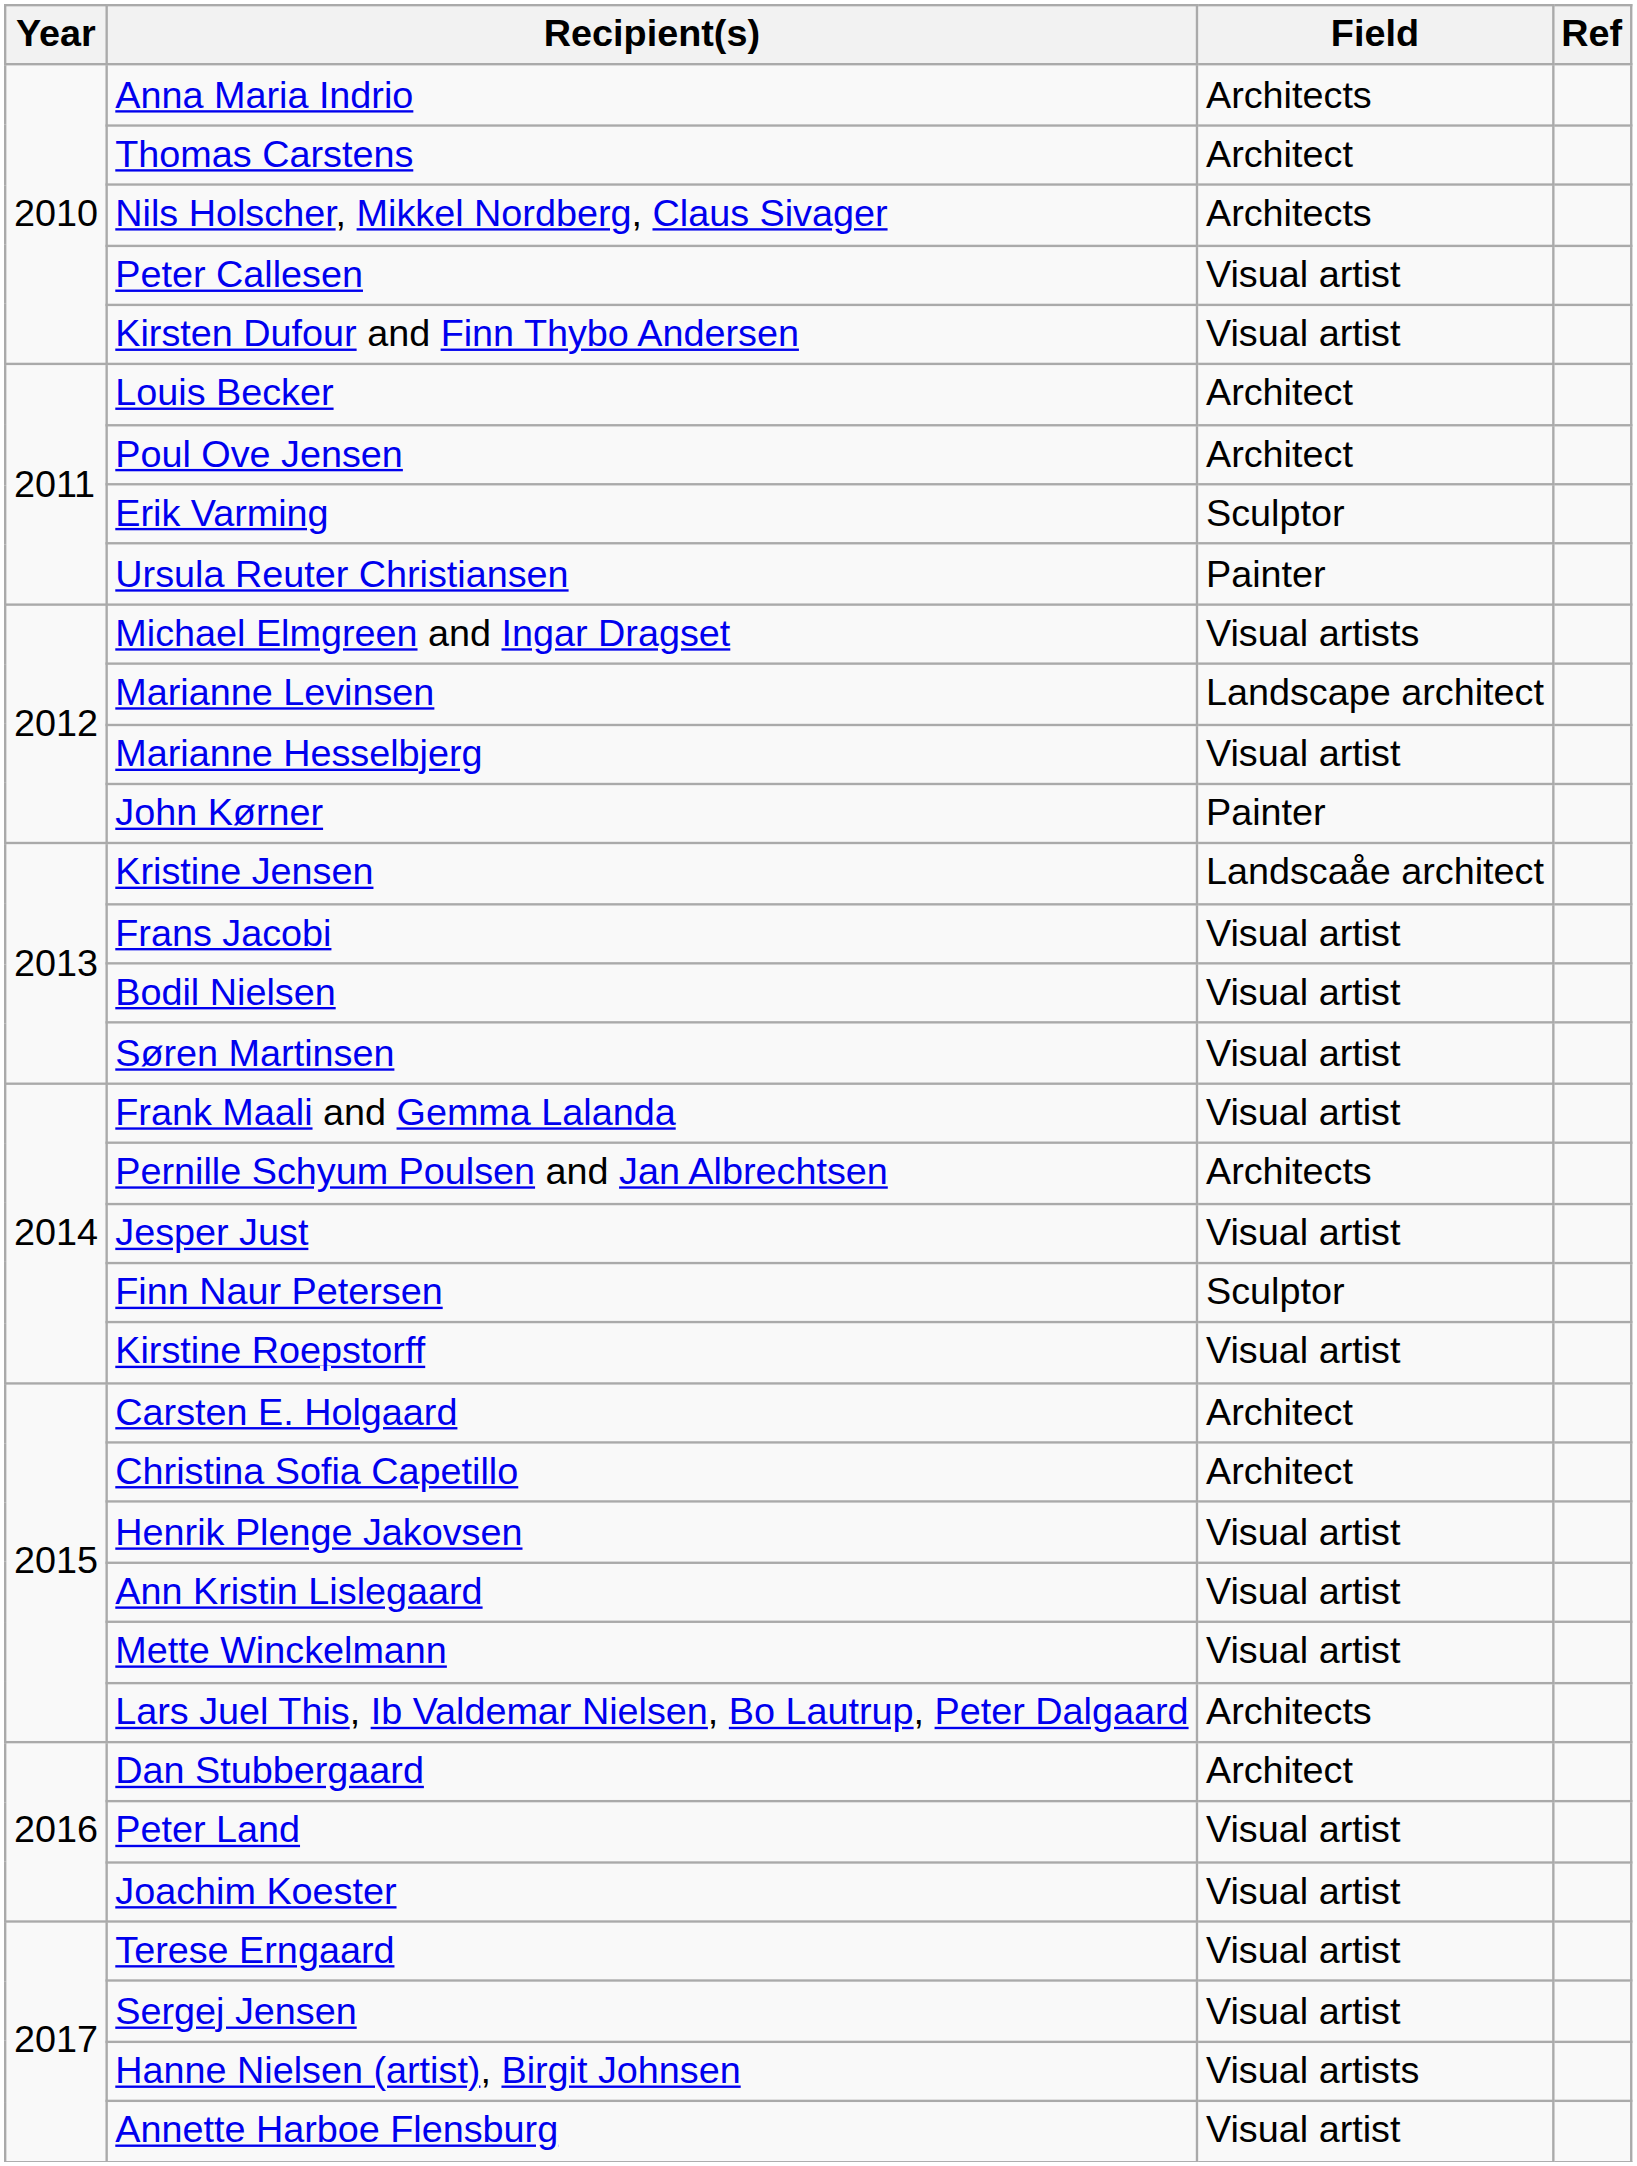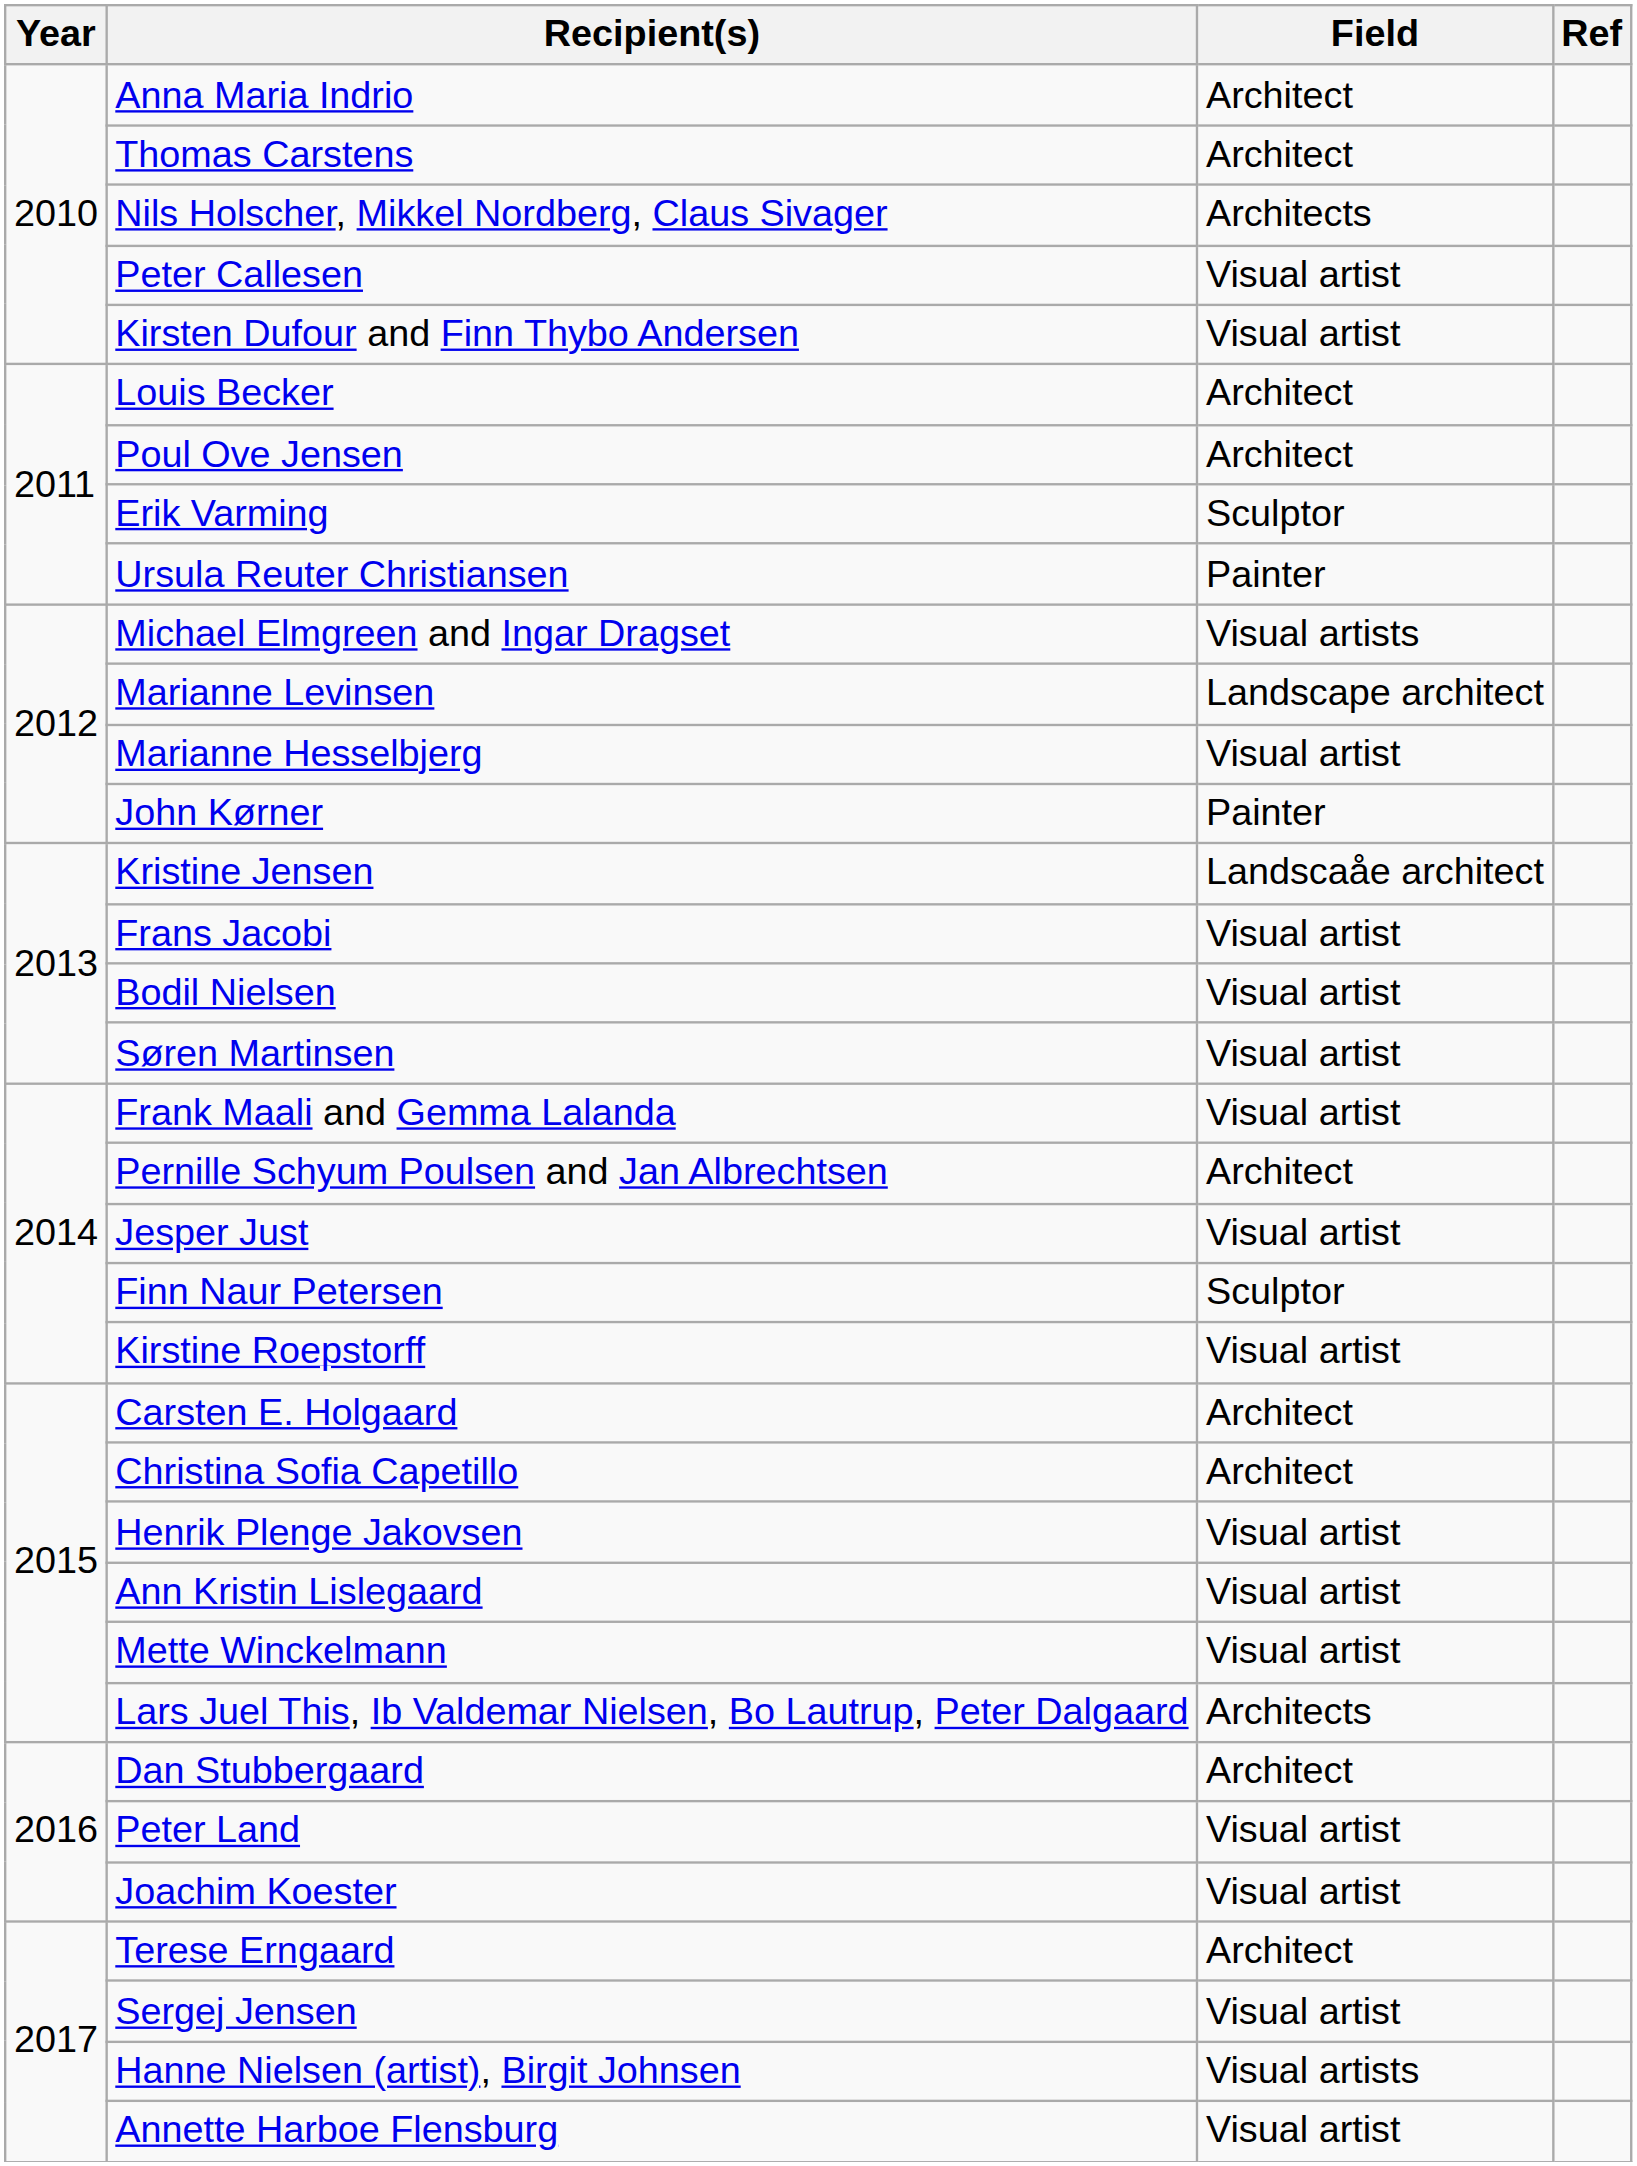 <table class="wikitable sortable">
 <tr>
 <th>Year</th>
 <th>Recipient(s)</th>
 <th>Field</th>
 <th>Ref</th>
 </tr>
 <tr>
 <td rowspan="5">2010</td>
 <td><a href='#'>Anna Maria Indrio</a></td>
-<td>Architects</td>
+<td>Architect</td>
 <td></td>
 </tr>
 <tr>
 <td><a href='#'>Thomas Carstens</a></td>
 <td>Architect</td>
 <td></td>
 </tr>
 <tr>
 <td><a href='#'>Nils Holscher</a>, <a href='#'>Mikkel Nordberg</a>, <a href='#'>Claus Sivager</a></td>
 <td>Architects</td>
 <td></td>
 </tr>
 <tr>
 <td><a href='#'>Peter Callesen</a></td>
 <td>Visual artist</td>
 <td></td>
 </tr>
 <tr>
 <td><a href='#'>Kirsten Dufour</a> and <a href='#'>Finn Thybo Andersen</a></td>
 <td>Visual artist</td>
 <td></td>
 </tr>
 <tr>
 <td rowspan="4">2011</td>
 <td><a href='#'>Louis Becker</a></td>
 <td>Architect</td>
 <td></td>
 </tr>
 <tr>
 <td><a href='#'>Poul Ove Jensen</a></td>
 <td>Architect</td>
 <td></td>
 </tr>
 <tr>
 <td><a href='#'>Erik Varming</a></td>
 <td>Sculptor</td>
 <td></td>
 </tr>
 <tr>
 <td><a href='#'>Ursula Reuter Christiansen</a></td>
 <td>Painter</td>
 <td></td>
 </tr>
 <tr>
 <td rowspan="4">2012</td>
 <td><a href='#'>Michael Elmgreen</a> and <a href='#'>Ingar Dragset</a></td>
 <td>Visual artists</td>
 <td></td>
 </tr>
 <tr>
 <td><a href='#'>Marianne Levinsen</a></td>
 <td>Landscape architect</td>
 <td></td>
 </tr>
 <tr>
 <td><a href='#'>Marianne Hesselbjerg</a></td>
 <td>Visual artist</td>
 <td></td>
 </tr>
 <tr>
 <td><a href='#'>John Kørner</a></td>
 <td>Painter</td>
 <td></td>
 </tr>
 <tr>
 <td rowspan="4">2013</td>
 <td><a href='#'>Kristine Jensen</a></td>
 <td>Landscaåe architect</td>
 <td></td>
 </tr>
 <tr>
 <td><a href='#'>Frans Jacobi</a></td>
 <td>Visual artist</td>
 <td></td>
 </tr>
 <tr>
 <td><a href='#'>Bodil Nielsen</a></td>
 <td>Visual artist</td>
 <td></td>
 </tr>
 <tr>
 <td><a href='#'>Søren Martinsen</a></td>
 <td>Visual artist</td>
 <td></td>
 </tr>
 <tr>
 <td rowspan="5">2014</td>
 <td><a href='#'>Frank Maali</a> and <a href='#'>Gemma Lalanda</a></td>
 <td>Visual artist</td>
 <td></td>
 </tr>
 <tr>
 <td><a href='#'>Pernille Schyum Poulsen</a> and <a href='#'>Jan Albrechtsen</a></td>
-<td>Architects</td>
+<td>Architect</td>
 <td></td>
 </tr>
 <tr>
 <td><a href='#'>Jesper Just</a></td>
 <td>Visual artist</td>
 <td></td>
 </tr>
 <tr>
 <td><a href='#'>Finn Naur Petersen</a></td>
 <td>Sculptor</td>
 <td></td>
 </tr>
 <tr>
 <td><a href='#'>Kirstine Roepstorff</a></td>
 <td>Visual artist</td>
 <td></td>
 </tr>
 <tr>
 <td rowspan="6">2015</td>
 <td><a href='#'>Carsten E. Holgaard</a></td>
 <td>Architect</td>
 <td></td>
 </tr>
 <tr>
 <td><a href='#'>Christina Sofia Capetillo</a></td>
 <td>Architect</td>
 <td></td>
 </tr>
 <tr>
 <td><a href='#'>Henrik Plenge Jakovsen</a></td>
 <td>Visual artist</td>
 <td></td>
 </tr>
 <tr>
 <td><a href='#'>Ann Kristin Lislegaard</a></td>
 <td>Visual artist</td>
 <td></td>
 </tr>
 <tr>
 <td><a href='#'>Mette Winckelmann</a></td>
 <td>Visual artist</td>
 <td></td>
 </tr>
 <tr>
 <td><a href='#'>Lars Juel This</a>, <a href='#'>Ib Valdemar Nielsen</a>, <a href='#'>Bo Lautrup</a>, <a href='#'>Peter Dalgaard</a></td>
 <td>Architects</td>
 <td></td>
 </tr>
 <tr>
 <td rowspan="3">2016</td>
 <td><a href='#'>Dan Stubbergaard</a></td>
 <td>Architect</td>
 <td></td>
 </tr>
 <tr>
 <td><a href='#'>Peter Land</a></td>
 <td>Visual artist</td>
 <td></td>
 </tr>
 <tr>
 <td><a href='#'>Joachim Koester</a></td>
 <td>Visual artist</td>
 <td></td>
 </tr>
 <tr>
 <td rowspan="4">2017</td>
 <td><a href='#'>Terese Erngaard</a></td>
-<td>Visual artist</td>
+<td>Architect</td>
 <td></td>
 </tr>
 <tr>
 <td><a href='#'>Sergej Jensen</a></td>
 <td>Visual artist</td>
 <td></td>
 </tr>
 <tr>
 <td><a href='#'>Hanne Nielsen (artist)</a>, <a href='#'>Birgit Johnsen</a></td>
 <td>Visual artists</td>
 <td></td>
 </tr>
 <tr>
 <td><a href='#'>Annette Harboe Flensburg</a></td>
 <td>Visual artist</td>
 <td></td>
 </tr>
 </table>
